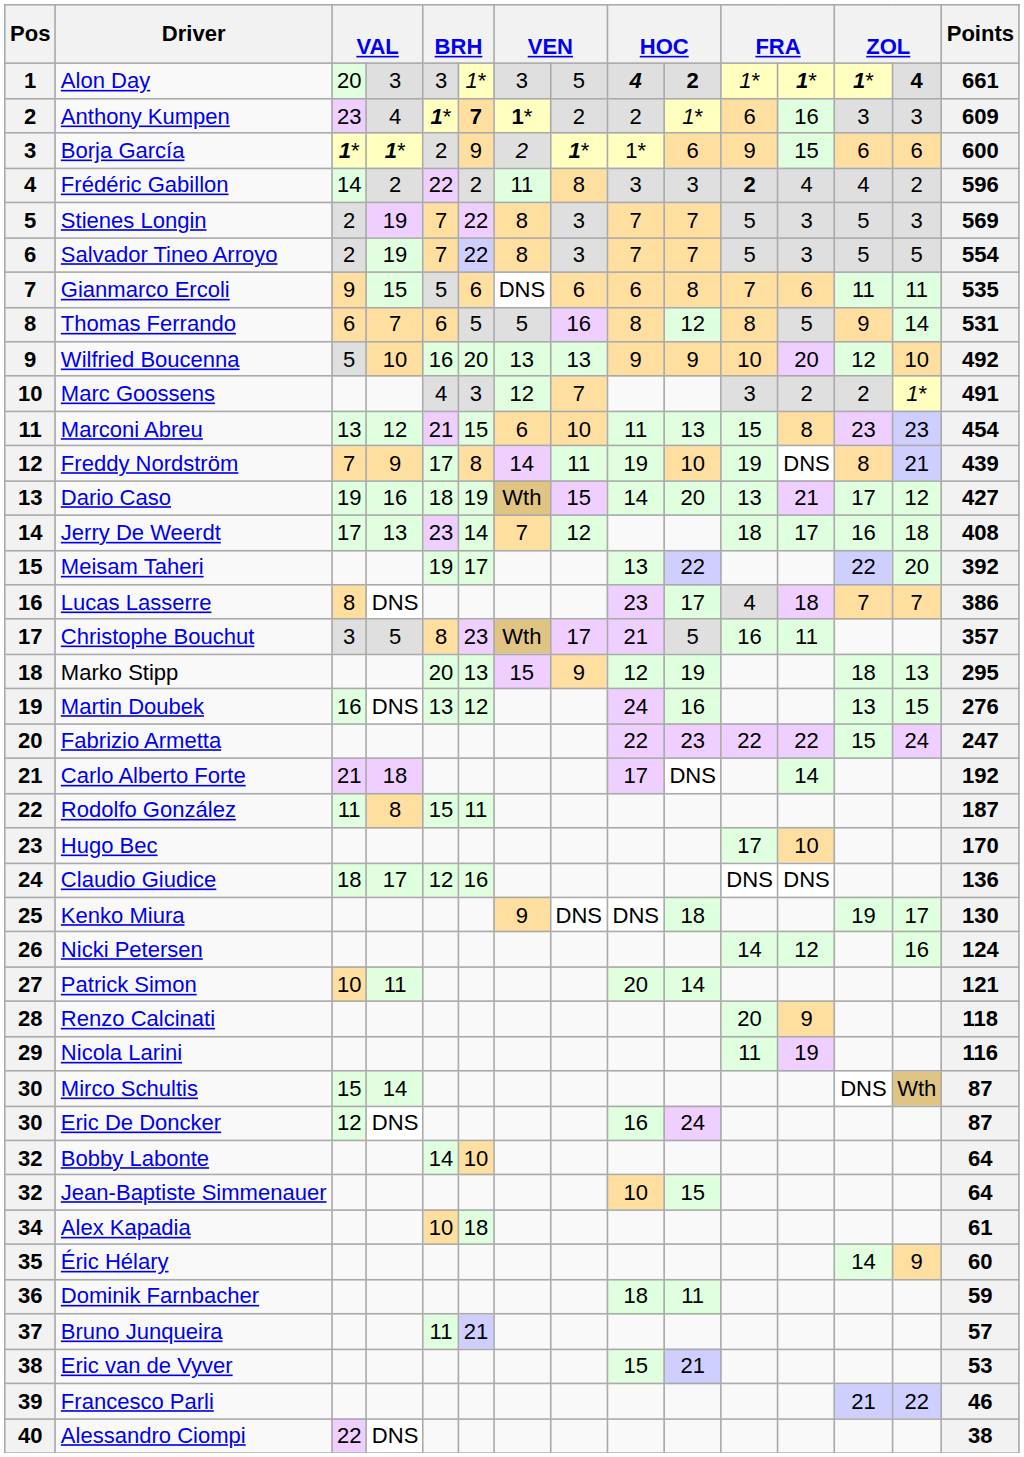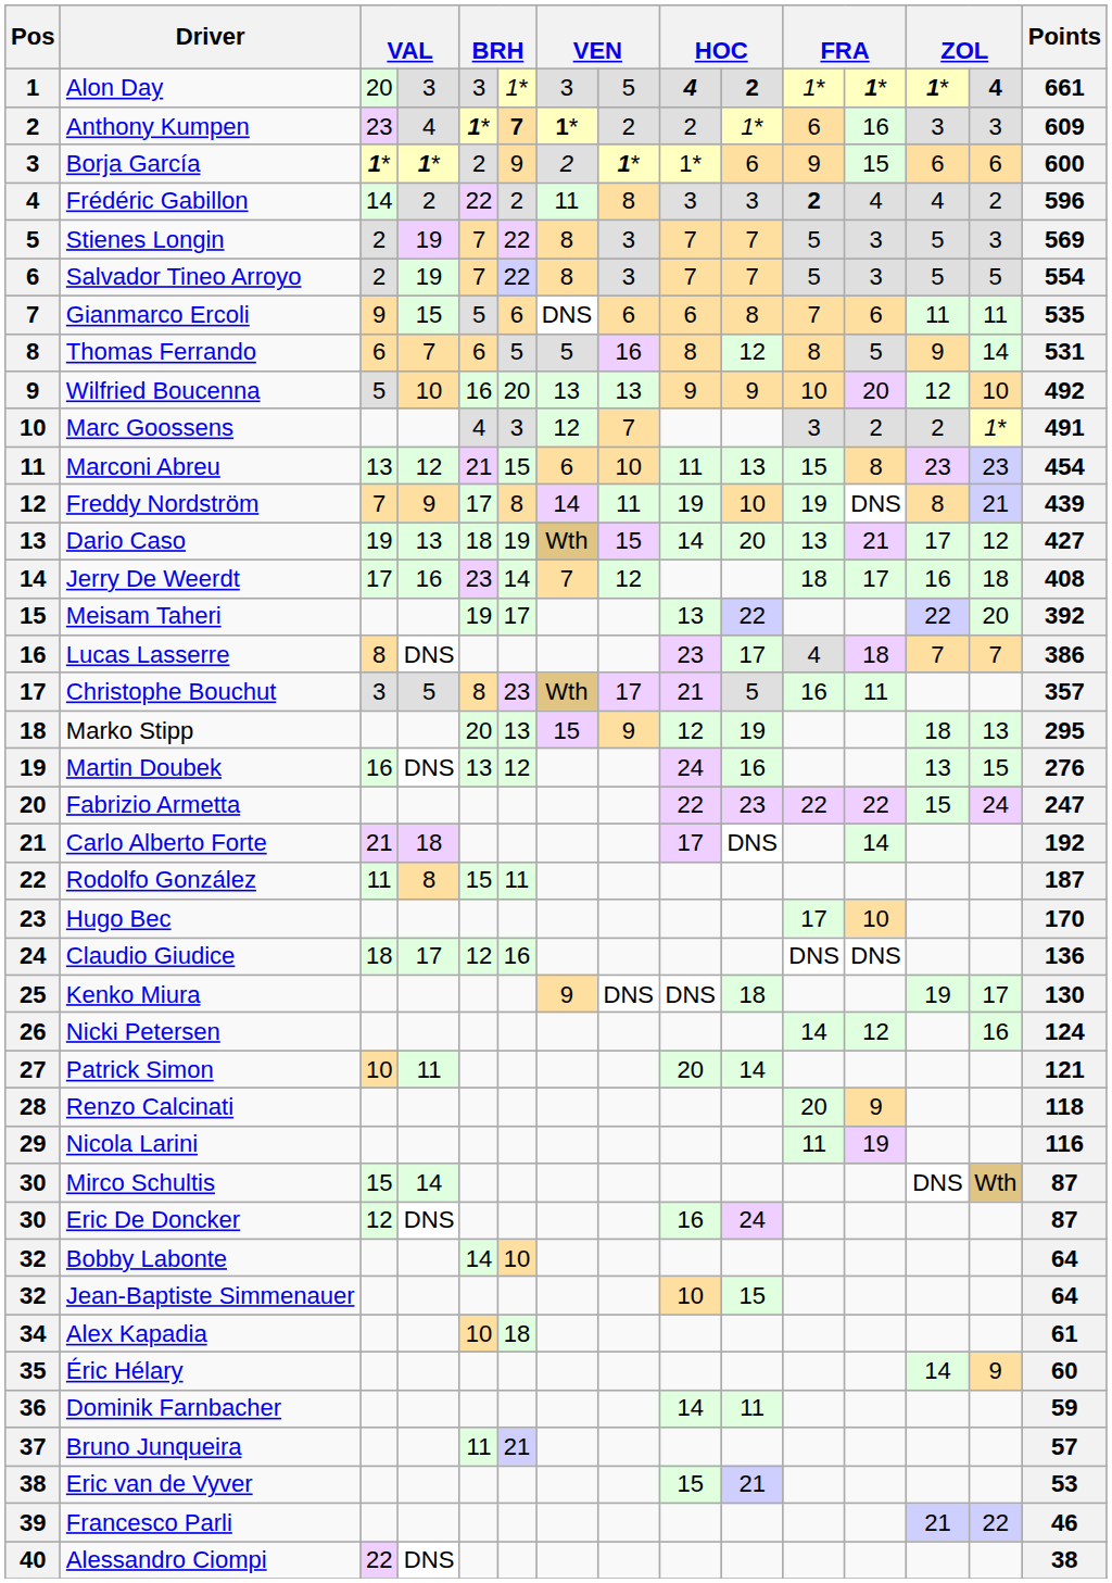 <table class="wikitable" style="font-size:85%; text-align:center;">
 <tr valign="center">
 <th valign="middle">Pos</th>
 <th valign="middle">Driver</th>
 <th colspan=2><br><a href='#'>VAL</a></th>
 <th colspan=2><br><a href='#'>BRH</a></th>
 <th colspan=2><br><a href='#'>VEN</a></th>
 <th colspan=2><br><a href='#'>HOC</a></th>
 <th colspan=2><br><a href='#'>FRA</a></th>
 <th colspan=2><br><a href='#'>ZOL</a></th>
 <th valign="middle">Points</th>
 </tr>
 <tr>
 <th>1</th>
 <td align="left"> <a href='#'>Alon Day</a></td>
 <td style="background-color:#DFFFDF">20</td>
 <td style="background-color:#DFDFDF">3</td>
 <td style="background-color:#DFDFDF">3</td>
 <td style="background-color:#FFFFBF"><em>1</em>*</td>
 <td style="background-color:#DFDFDF">3</td>
 <td style="background-color:#DFDFDF">5</td>
 <td style="background-color:#DFDFDF"><strong><em>4</em></strong></td>
 <td style="background-color:#DFDFDF"><strong>2</strong></td>
 <td style="background-color:#FFFFBF"><em>1</em>*</td>
 <td style="background-color:#FFFFBF"><strong><em>1</em></strong>*</td>
 <td style="background-color:#FFFFBF"><strong><em>1</em></strong>*</td>
 <td style="background-color:#DFDFDF"><strong>4</strong></td>
 <th>661</th>
 </tr>
 <tr>
 <th>2</th>
 <td align="left"> <a href='#'>Anthony Kumpen</a></td>
 <td style="background-color:#EFCFFF">23</td>
 <td style="background-color:#DFDFDF">4</td>
 <td style="background-color:#FFFFBF"><strong><em>1</em></strong>*</td>
 <td style="background-color:#FFDF9F"><strong>7</strong></td>
 <td style="background-color:#FFFFBF"><strong>1</strong>*</td>
 <td style="background-color:#DFDFDF">2</td>
 <td style="background-color:#DFDFDF">2</td>
 <td style="background-color:#FFFFBF"><em>1</em>*</td>
 <td style="background-color:#FFDF9F">6</td>
 <td style="background-color:#DFFFDF">16</td>
 <td style="background-color:#DFDFDF">3</td>
 <td style="background-color:#DFDFDF">3</td>
 <th>609</th>
 </tr>
 <tr>
 <th>3</th>
 <td align="left"> <a href='#'>Borja García</a></td>
 <td style="background-color:#FFFFBF"><strong><em>1</em></strong>*</td>
 <td style="background-color:#FFFFBF"><strong><em>1</em></strong>*</td>
 <td style="background-color:#DFDFDF">2</td>
 <td style="background-color:#FFDF9F">9</td>
 <td style="background-color:#DFDFDF"><em>2</em></td>
 <td style="background-color:#FFFFBF"><strong><em>1</em></strong>*</td>
 <td style="background-color:#FFFFBF">1*</td>
 <td style="background-color:#FFDF9F">6</td>
 <td style="background-color:#FFDF9F">9</td>
 <td style="background-color:#DFFFDF">15</td>
 <td style="background-color:#FFDF9F">6</td>
 <td style="background-color:#FFDF9F">6</td>
 <th>600</th>
 </tr>
 <tr>
 <th>4</th>
 <td align="left"> <a href='#'>Frédéric Gabillon</a></td>
 <td style="background-color:#DFFFDF">14</td>
 <td style="background-color:#DFDFDF">2</td>
 <td style="background-color:#EFCFFF">22</td>
 <td style="background-color:#DFDFDF">2</td>
 <td style="background-color:#DFFFDF">11</td>
 <td style="background-color:#FFDF9F">8</td>
 <td style="background-color:#DFDFDF">3</td>
 <td style="background-color:#DFDFDF">3</td>
 <td style="background-color:#DFDFDF"><strong>2</strong></td>
 <td style="background-color:#DFDFDF">4</td>
 <td style="background-color:#DFDFDF">4</td>
 <td style="background-color:#DFDFDF">2</td>
 <th>596</th>
 </tr>
 <tr>
 <th>5</th>
 <td align="left"> <a href='#'>Stienes Longin</a></td>
 <td style="background-color:#DFDFDF">2</td>
 <td style="background-color:#EFCFFF">19</td>
 <td style="background-color:#FFDF9F">7</td>
 <td style="background-color:#EFCFFF">22</td>
 <td style="background-color:#FFDF9F">8</td>
 <td style="background-color:#DFDFDF">3</td>
 <td style="background-color:#FFDF9F">7</td>
 <td style="background-color:#FFDF9F">7</td>
 <td style="background-color:#DFDFDF">5</td>
 <td style="background-color:#DFDFDF">3</td>
 <td style="background-color:#DFDFDF">5</td>
 <td style="background-color:#DFDFDF">3</td>
 <th>569</th>
 </tr>
 <tr>
 <th>6</th>
 <td align="left"> <a href='#'>Salvador Tineo Arroyo</a></td>
 <td style="background-color:#DFDFDF">2</td>
 <td style="background-color:#DFFFDF">19</td>
 <td style="background-color:#FFDF9F">7</td>
 <td style="background-color:#CFCFFF">22</td>
 <td style="background-color:#FFDF9F">8</td>
 <td style="background-color:#DFDFDF">3</td>
 <td style="background-color:#FFDF9F">7</td>
 <td style="background-color:#FFDF9F">7</td>
 <td style="background-color:#DFDFDF">5</td>
 <td style="background-color:#DFDFDF">3</td>
 <td style="background-color:#DFDFDF">5</td>
 <td style="background-color:#DFDFDF">5</td>
 <th>554</th>
 </tr>
 <tr>
 <th>7</th>
 <td align="left"> <a href='#'>Gianmarco Ercoli</a></td>
 <td style="background-color:#FFDF9F">9</td>
 <td style="background-color:#DFFFDF">15</td>
 <td style="background-color:#DFDFDF">5</td>
 <td style="background-color:#FFDF9F">6</td>
 <td style="background-color:#FFFFFF">DNS</td>
 <td style="background-color:#FFDF9F">6</td>
 <td style="background-color:#FFDF9F">6</td>
 <td style="background-color:#FFDF9F">8</td>
 <td style="background-color:#FFDF9F">7</td>
 <td style="background-color:#FFDF9F">6</td>
 <td style="background-color:#DFFFDF">11</td>
 <td style="background-color:#DFFFDF">11</td>
 <th>535</th>
 </tr>
 <tr>
 <th>8</th>
 <td align="left"> <a href='#'>Thomas Ferrando</a></td>
 <td style="background-color:#FFDF9F">6</td>
 <td style="background-color:#FFDF9F">7</td>
 <td style="background-color:#FFDF9F">6</td>
 <td style="background-color:#DFDFDF">5</td>
 <td style="background-color:#DFDFDF">5</td>
 <td style="background-color:#EFCFFF">16</td>
 <td style="background-color:#FFDF9F">8</td>
 <td style="background-color:#DFFFDF">12</td>
 <td style="background-color:#FFDF9F">8</td>
 <td style="background-color:#DFDFDF">5</td>
 <td style="background-color:#FFDF9F">9</td>
 <td style="background-color:#DFFFDF">14</td>
 <th>531</th>
 </tr>
 <tr>
 <th>9</th>
 <td align="left"> <a href='#'>Wilfried Boucenna</a></td>
 <td style="background-color:#DFDFDF">5</td>
 <td style="background-color:#FFDF9F">10</td>
 <td style="background-color:#DFFFDF">16</td>
 <td style="background-color:#DFFFDF">20</td>
 <td style="background-color:#DFFFDF">13</td>
 <td style="background-color:#DFFFDF">13</td>
 <td style="background-color:#FFDF9F">9</td>
 <td style="background-color:#FFDF9F">9</td>
 <td style="background-color:#FFDF9F">10</td>
 <td style="background-color:#EFCFFF">20</td>
 <td style="background-color:#DFFFDF">12</td>
 <td style="background-color:#FFDF9F">10</td>
 <th>492</th>
 </tr>
 <tr>
 <th>10</th>
 <td align="left"> <a href='#'>Marc Goossens</a></td>
 <td></td>
 <td></td>
 <td style="background-color:#DFDFDF">4</td>
 <td style="background-color:#DFDFDF">3</td>
 <td style="background-color:#DFFFDF">12</td>
 <td style="background-color:#FFDF9F">7</td>
 <td></td>
 <td></td>
 <td style="background-color:#DFDFDF">3</td>
 <td style="background-color:#DFDFDF">2</td>
 <td style="background-color:#DFDFDF">2</td>
 <td style="background-color:#FFFFBF"><em>1</em>*</td>
 <th>491</th>
 </tr>
 <tr>
 <th>11</th>
 <td align="left"> <a href='#'>Marconi Abreu</a></td>
 <td style="background-color:#DFFFDF">13</td>
 <td style="background-color:#DFFFDF">12</td>
 <td style="background-color:#EFCFFF">21</td>
 <td style="background-color:#DFFFDF">15</td>
 <td style="background-color:#FFDF9F">6</td>
 <td style="background-color:#FFDF9F">10</td>
 <td style="background-color:#DFFFDF">11</td>
 <td style="background-color:#DFFFDF">13</td>
 <td style="background-color:#DFFFDF">15</td>
 <td style="background-color:#FFDF9F">8</td>
 <td style="background-color:#EFCFFF">23</td>
 <td style="background-color:#CFCFFF">23</td>
 <th>454</th>
 </tr>
 <tr>
 <th>12</th>
 <td align="left"> <a href='#'>Freddy Nordström</a></td>
 <td style="background-color:#FFDF9F">7</td>
 <td style="background-color:#FFDF9F">9</td>
 <td style="background-color:#DFFFDF">17</td>
 <td style="background-color:#FFDF9F">8</td>
 <td style="background-color:#EFCFFF">14</td>
 <td style="background-color:#DFFFDF">11</td>
 <td style="background-color:#DFFFDF">19</td>
 <td style="background-color:#FFDF9F">10</td>
 <td style="background-color:#DFFFDF">19</td>
 <td style="background-color:#FFFFFF">DNS</td>
 <td style="background-color:#FFDF9F">8</td>
 <td style="background-color:#CFCFFF">21</td>
 <th>439</th>
 </tr>
 <tr>
 <th>13</th>
 <td align="left"> <a href='#'>Dario Caso</a></td>
 <td style="background-color:#DFFFDF">19</td>
-<td style="background-color:#DFFFDF">16</td>
+<td style="background-color:#DFFFDF">13</td>
 <td style="background-color:#DFFFDF">18</td>
 <td style="background-color:#DFFFDF">19</td>
 <td style="background-color:#DFC484">Wth</td>
 <td style="background-color:#EFCFFF">15</td>
 <td style="background-color:#DFFFDF">14</td>
 <td style="background-color:#DFFFDF">20</td>
 <td style="background-color:#DFFFDF">13</td>
 <td style="background-color:#EFCFFF">21</td>
 <td style="background-color:#DFFFDF">17</td>
 <td style="background-color:#DFFFDF">12</td>
 <th>427</th>
 </tr>
 <tr>
 <th>14</th>
 <td align="left"> <a href='#'>Jerry De Weerdt</a></td>
 <td style="background-color:#DFFFDF">17</td>
-<td style="background-color:#DFFFDF">13</td>
+<td style="background-color:#DFFFDF">16</td>
 <td style="background-color:#EFCFFF">23</td>
 <td style="background-color:#DFFFDF">14</td>
 <td style="background-color:#FFDF9F">7</td>
 <td style="background-color:#DFFFDF">12</td>
 <td></td>
 <td></td>
 <td style="background-color:#DFFFDF">18</td>
 <td style="background-color:#DFFFDF">17</td>
 <td style="background-color:#DFFFDF">16</td>
 <td style="background-color:#DFFFDF">18</td>
 <th>408</th>
 </tr>
 <tr>
 <th>15</th>
 <td align="left"> <a href='#'>Meisam Taheri</a></td>
 <td></td>
 <td></td>
 <td style="background-color:#DFFFDF">19</td>
 <td style="background-color:#DFFFDF">17</td>
 <td></td>
 <td></td>
 <td style="background-color:#DFFFDF">13</td>
 <td style="background-color:#CFCFFF">22</td>
 <td></td>
 <td></td>
 <td style="background-color:#CFCFFF">22</td>
 <td style="background-color:#DFFFDF">20</td>
 <th>392</th>
 </tr>
 <tr>
 <th>16</th>
 <td align="left"> <a href='#'>Lucas Lasserre</a></td>
 <td style="background-color:#FFDF9F">8</td>
 <td style="background-color:#FFFFFF">DNS</td>
 <td></td>
 <td></td>
 <td></td>
 <td></td>
 <td style="background-color:#EFCFFF">23</td>
 <td style="background-color:#DFFFDF">17</td>
 <td style="background-color:#DFDFDF">4</td>
 <td style="background-color:#EFCFFF">18</td>
 <td style="background-color:#FFDF9F">7</td>
 <td style="background-color:#FFDF9F">7</td>
 <th>386</th>
 </tr>
 <tr>
 <th>17</th>
 <td align="left"> <a href='#'>Christophe Bouchut</a></td>
 <td style="background-color:#DFDFDF">3</td>
 <td style="background-color:#DFDFDF">5</td>
 <td style="background-color:#FFDF9F">8</td>
 <td style="background-color:#EFCFFF">23</td>
 <td style="background-color:#DFC484">Wth</td>
 <td style="background-color:#EFCFFF">17</td>
 <td style="background-color:#EFCFFF">21</td>
 <td style="background-color:#DFDFDF">5</td>
 <td style="background-color:#DFFFDF">16</td>
 <td style="background-color:#DFFFDF">11</td>
 <td></td>
 <td></td>
 <th>357</th>
 </tr>
 <tr>
 <th>18</th>
 <td align="left"> Marko Stipp</td>
 <td></td>
 <td></td>
 <td style="background-color:#DFFFDF">20</td>
 <td style="background-color:#DFFFDF">13</td>
 <td style="background-color:#EFCFFF">15</td>
 <td style="background-color:#FFDF9F">9</td>
 <td style="background-color:#DFFFDF">12</td>
 <td style="background-color:#DFFFDF">19</td>
 <td></td>
 <td></td>
 <td style="background-color:#DFFFDF">18</td>
 <td style="background-color:#DFFFDF">13</td>
 <th>295</th>
 </tr>
 <tr>
 <th>19</th>
 <td align="left"> <a href='#'>Martin Doubek</a></td>
 <td style="background-color:#DFFFDF">16</td>
 <td style="background-color:#FFFFFF">DNS</td>
 <td style="background-color:#DFFFDF">13</td>
 <td style="background-color:#DFFFDF">12</td>
 <td></td>
 <td></td>
 <td style="background-color:#EFCFFF">24</td>
 <td style="background-color:#DFFFDF">16</td>
 <td></td>
 <td></td>
 <td style="background-color:#DFFFDF">13</td>
 <td style="background-color:#DFFFDF">15</td>
 <th>276</th>
 </tr>
 <tr>
 <th>20</th>
 <td align="left"> <a href='#'>Fabrizio Armetta</a></td>
 <td></td>
 <td></td>
 <td></td>
 <td></td>
 <td></td>
 <td></td>
 <td style="background-color:#EFCFFF">22</td>
 <td style="background-color:#EFCFFF">23</td>
 <td style="background-color:#EFCFFF">22</td>
 <td style="background-color:#EFCFFF">22</td>
 <td style="background-color:#DFFFDF">15</td>
 <td style="background-color:#EFCFFF">24</td>
 <th>247</th>
 </tr>
 <tr>
 <th>21</th>
 <td align="left"> <a href='#'>Carlo Alberto Forte</a></td>
 <td style="background-color:#EFCFFF">21</td>
 <td style="background-color:#EFCFFF">18</td>
 <td></td>
 <td></td>
 <td></td>
 <td></td>
 <td style="background-color:#EFCFFF">17</td>
 <td style="background-color:#FFFFFF">DNS</td>
 <td></td>
 <td style="background-color:#DFFFDF">14</td>
 <td></td>
 <td></td>
 <th>192</th>
 </tr>
 <tr>
 <th>22</th>
 <td align="left"> <a href='#'>Rodolfo González</a></td>
 <td style="background-color:#DFFFDF">11</td>
 <td style="background-color:#FFDF9F">8</td>
 <td style="background-color:#DFFFDF">15</td>
 <td style="background-color:#DFFFDF">11</td>
 <td></td>
 <td></td>
 <td></td>
 <td></td>
 <td></td>
 <td></td>
 <td></td>
 <td></td>
 <th>187</th>
 </tr>
 <tr>
 <th>23</th>
 <td align="left"> <a href='#'>Hugo Bec</a></td>
 <td></td>
 <td></td>
 <td></td>
 <td></td>
 <td></td>
 <td></td>
 <td></td>
 <td></td>
 <td style="background-color:#DFFFDF">17</td>
 <td style="background-color:#FFDF9F">10</td>
 <td></td>
 <td></td>
 <th>170</th>
 </tr>
 <tr>
 <th>24</th>
 <td align="left"> <a href='#'>Claudio Giudice</a></td>
 <td style="background-color:#DFFFDF">18</td>
 <td style="background-color:#DFFFDF">17</td>
 <td style="background-color:#DFFFDF">12</td>
 <td style="background-color:#DFFFDF">16</td>
 <td></td>
 <td></td>
 <td></td>
 <td></td>
 <td style="background-color:#FFFFFF">DNS</td>
 <td style="background-color:#FFFFFF">DNS</td>
 <td></td>
 <td></td>
 <th>136</th>
 </tr>
 <tr>
 <th>25</th>
 <td align="left"> <a href='#'>Kenko Miura</a></td>
 <td></td>
 <td></td>
 <td></td>
 <td></td>
 <td style="background-color:#FFDF9F">9</td>
 <td style="background-color:#FFFFFF">DNS</td>
 <td style="background-color:#FFFFFF">DNS</td>
 <td style="background-color:#DFFFDF">18</td>
 <td></td>
 <td></td>
 <td style="background-color:#DFFFDF">19</td>
 <td style="background-color:#DFFFDF">17</td>
 <th>130</th>
 </tr>
 <tr>
 <th>26</th>
 <td align="left"> <a href='#'>Nicki Petersen</a></td>
 <td></td>
 <td></td>
 <td></td>
 <td></td>
 <td></td>
 <td></td>
 <td></td>
 <td></td>
 <td style="background-color:#DFFFDF">14</td>
 <td style="background-color:#DFFFDF">12</td>
 <td></td>
 <td style="background-color:#DFFFDF">16</td>
 <th>124</th>
 </tr>
 <tr>
 <th>27</th>
 <td align="left"> <a href='#'>Patrick Simon</a></td>
 <td style="background-color:#FFDF9F">10</td>
 <td style="background-color:#DFFFDF">11</td>
 <td></td>
 <td></td>
 <td></td>
 <td></td>
 <td style="background-color:#DFFFDF">20</td>
 <td style="background-color:#DFFFDF">14</td>
 <td></td>
 <td></td>
 <td></td>
 <td></td>
 <th>121</th>
 </tr>
 <tr>
 <th>28</th>
 <td align="left"> <a href='#'>Renzo Calcinati</a></td>
 <td></td>
 <td></td>
 <td></td>
 <td></td>
 <td></td>
 <td></td>
 <td></td>
 <td></td>
 <td style="background-color:#DFFFDF">20</td>
 <td style="background-color:#FFDF9F">9</td>
 <td></td>
 <td></td>
 <th>118</th>
 </tr>
 <tr>
 <th>29</th>
 <td align="left"> <a href='#'>Nicola Larini</a></td>
 <td></td>
 <td></td>
 <td></td>
 <td></td>
 <td></td>
 <td></td>
 <td></td>
 <td></td>
 <td style="background-color:#DFFFDF">11</td>
 <td style="background-color:#EFCFFF">19</td>
 <td></td>
 <td></td>
 <th>116</th>
 </tr>
 <tr>
 <th>30</th>
 <td align="left"> <a href='#'>Mirco Schultis</a></td>
 <td style="background-color:#DFFFDF">15</td>
 <td style="background-color:#DFFFDF">14</td>
 <td></td>
 <td></td>
 <td></td>
 <td></td>
 <td></td>
 <td></td>
 <td></td>
 <td></td>
 <td style="background-color:#FFFFFF">DNS</td>
 <td style="background-color:#DFC484">Wth</td>
 <th>87</th>
 </tr>
 <tr>
 <th>30</th>
 <td align="left"> <a href='#'>Eric De Doncker</a></td>
 <td style="background-color:#DFFFDF">12</td>
 <td style="background-color:#FFFFFF">DNS</td>
 <td></td>
 <td></td>
 <td></td>
 <td></td>
 <td style="background-color:#DFFFDF">16</td>
 <td style="background-color:#EFCFFF">24</td>
 <td></td>
 <td></td>
 <td></td>
 <td></td>
 <th>87</th>
 </tr>
 <tr>
 <th>32</th>
 <td align="left"> <a href='#'>Bobby Labonte</a></td>
 <td></td>
 <td></td>
 <td style="background-color:#DFFFDF">14</td>
 <td style="background-color:#FFDF9F">10</td>
 <td></td>
 <td></td>
 <td></td>
 <td></td>
 <td></td>
 <td></td>
 <td></td>
 <td></td>
 <th>64</th>
 </tr>
 <tr>
 <th>32</th>
 <td align="left"> <a href='#'>Jean-Baptiste Simmenauer</a></td>
 <td></td>
 <td></td>
 <td></td>
 <td></td>
 <td></td>
 <td></td>
 <td style="background-color:#FFDF9F">10</td>
 <td style="background-color:#DFFFDF">15</td>
 <td></td>
 <td></td>
 <td></td>
 <td></td>
 <th>64</th>
 </tr>
 <tr>
 <th>34</th>
 <td align="left"> <a href='#'>Alex Kapadia</a></td>
 <td></td>
 <td></td>
 <td style="background-color:#FFDF9F">10</td>
 <td style="background-color:#DFFFDF">18</td>
 <td></td>
 <td></td>
 <td></td>
 <td></td>
 <td></td>
 <td></td>
 <td></td>
 <td></td>
 <th>61</th>
 </tr>
 <tr>
 <th>35</th>
 <td align="left"> <a href='#'>Éric Hélary</a></td>
 <td></td>
 <td></td>
 <td></td>
 <td></td>
 <td></td>
 <td></td>
 <td></td>
 <td></td>
 <td></td>
 <td></td>
 <td style="background-color:#DFFFDF">14</td>
 <td style="background-color:#FFDF9F">9</td>
 <th>60</th>
 </tr>
 <tr>
 <th>36</th>
 <td align="left"> <a href='#'>Dominik Farnbacher</a></td>
 <td></td>
 <td></td>
 <td></td>
 <td></td>
 <td></td>
 <td></td>
-<td style="background-color:#DFFFDF">18</td>
+<td style="background-color:#DFFFDF">14</td>
 <td style="background-color:#DFFFDF">11</td>
 <td></td>
 <td></td>
 <td></td>
 <td></td>
 <th>59</th>
 </tr>
 <tr>
 <th>37</th>
 <td align="left"> <a href='#'>Bruno Junqueira</a></td>
 <td></td>
 <td></td>
 <td style="background-color:#DFFFDF">11</td>
 <td style="background-color:#CFCFFF">21</td>
 <td></td>
 <td></td>
 <td></td>
 <td></td>
 <td></td>
 <td></td>
 <td></td>
 <td></td>
 <th>57</th>
 </tr>
 <tr>
 <th>38</th>
 <td align="left"> <a href='#'>Eric van de Vyver</a></td>
 <td></td>
 <td></td>
 <td></td>
 <td></td>
 <td></td>
 <td></td>
 <td style="background-color:#DFFFDF">15</td>
 <td style="background-color:#CFCFFF">21</td>
 <td></td>
 <td></td>
 <td></td>
 <td></td>
 <th>53</th>
 </tr>
 <tr>
 <th>39</th>
 <td align="left"> <a href='#'>Francesco Parli</a></td>
 <td></td>
 <td></td>
 <td></td>
 <td></td>
 <td></td>
 <td></td>
 <td></td>
 <td></td>
 <td></td>
 <td></td>
 <td style="background-color:#CFCFFF">21</td>
 <td style="background-color:#CFCFFF">22</td>
 <th>46</th>
 </tr>
 <tr>
 <th>40</th>
 <td align="left"> <a href='#'>Alessandro Ciompi</a></td>
 <td style="background-color:#EFCFFF">22</td>
 <td style="background-color:#FFFFFF">DNS</td>
 <td></td>
 <td></td>
 <td></td>
 <td></td>
 <td></td>
 <td></td>
 <td></td>
 <td></td>
 <td></td>
 <td></td>
 <th>38</th>
 </tr>
 </table>
